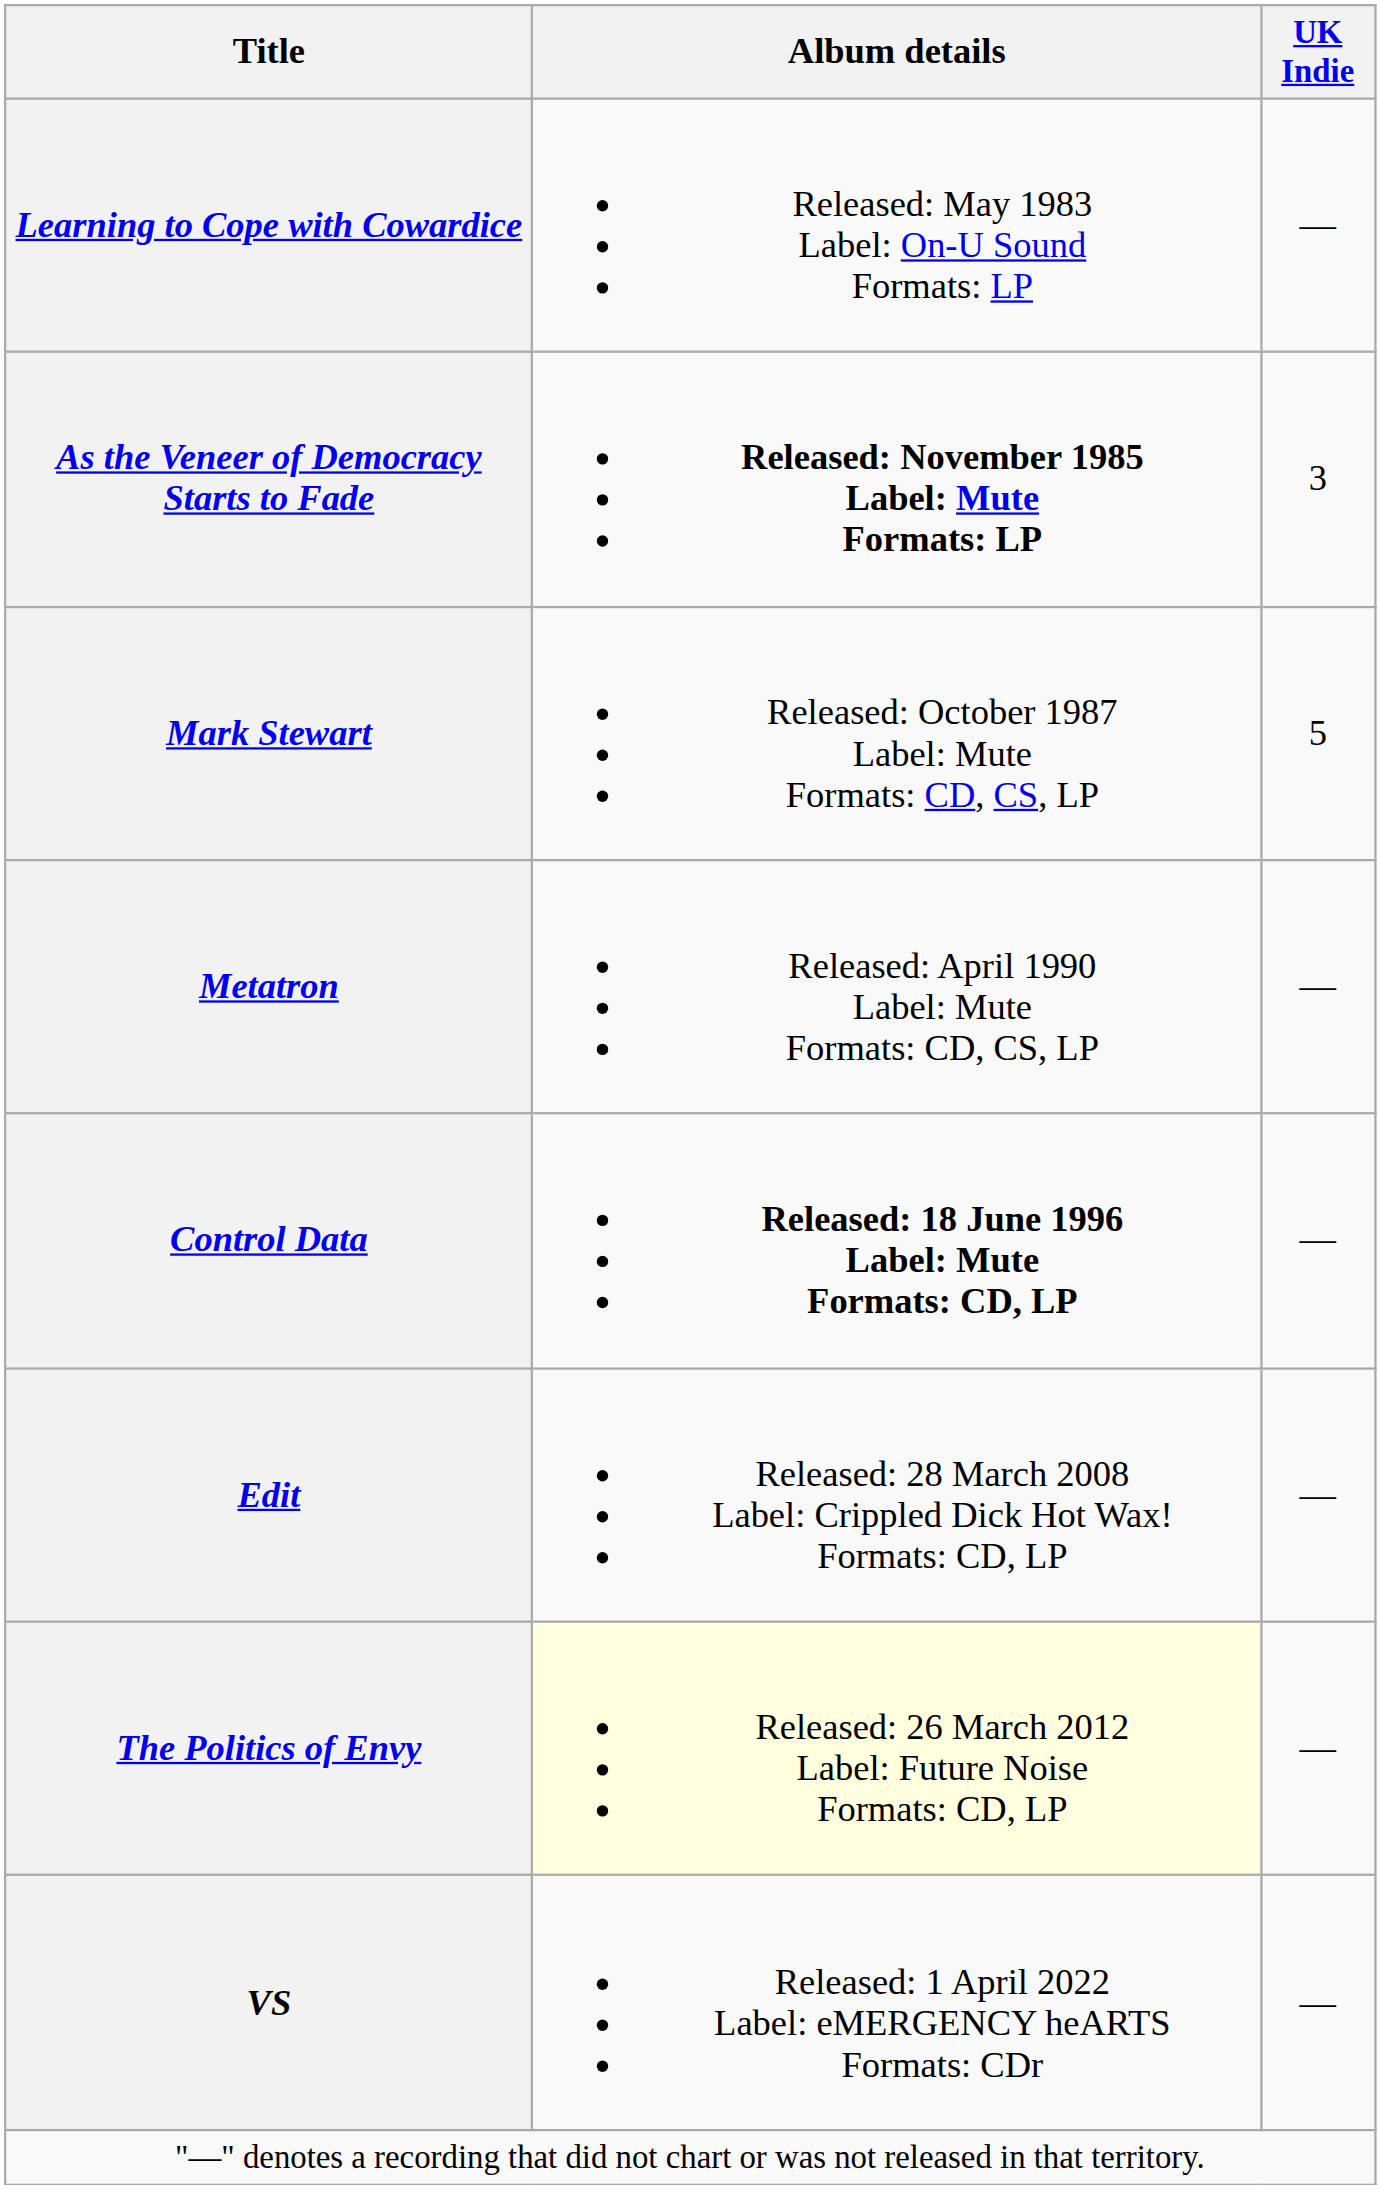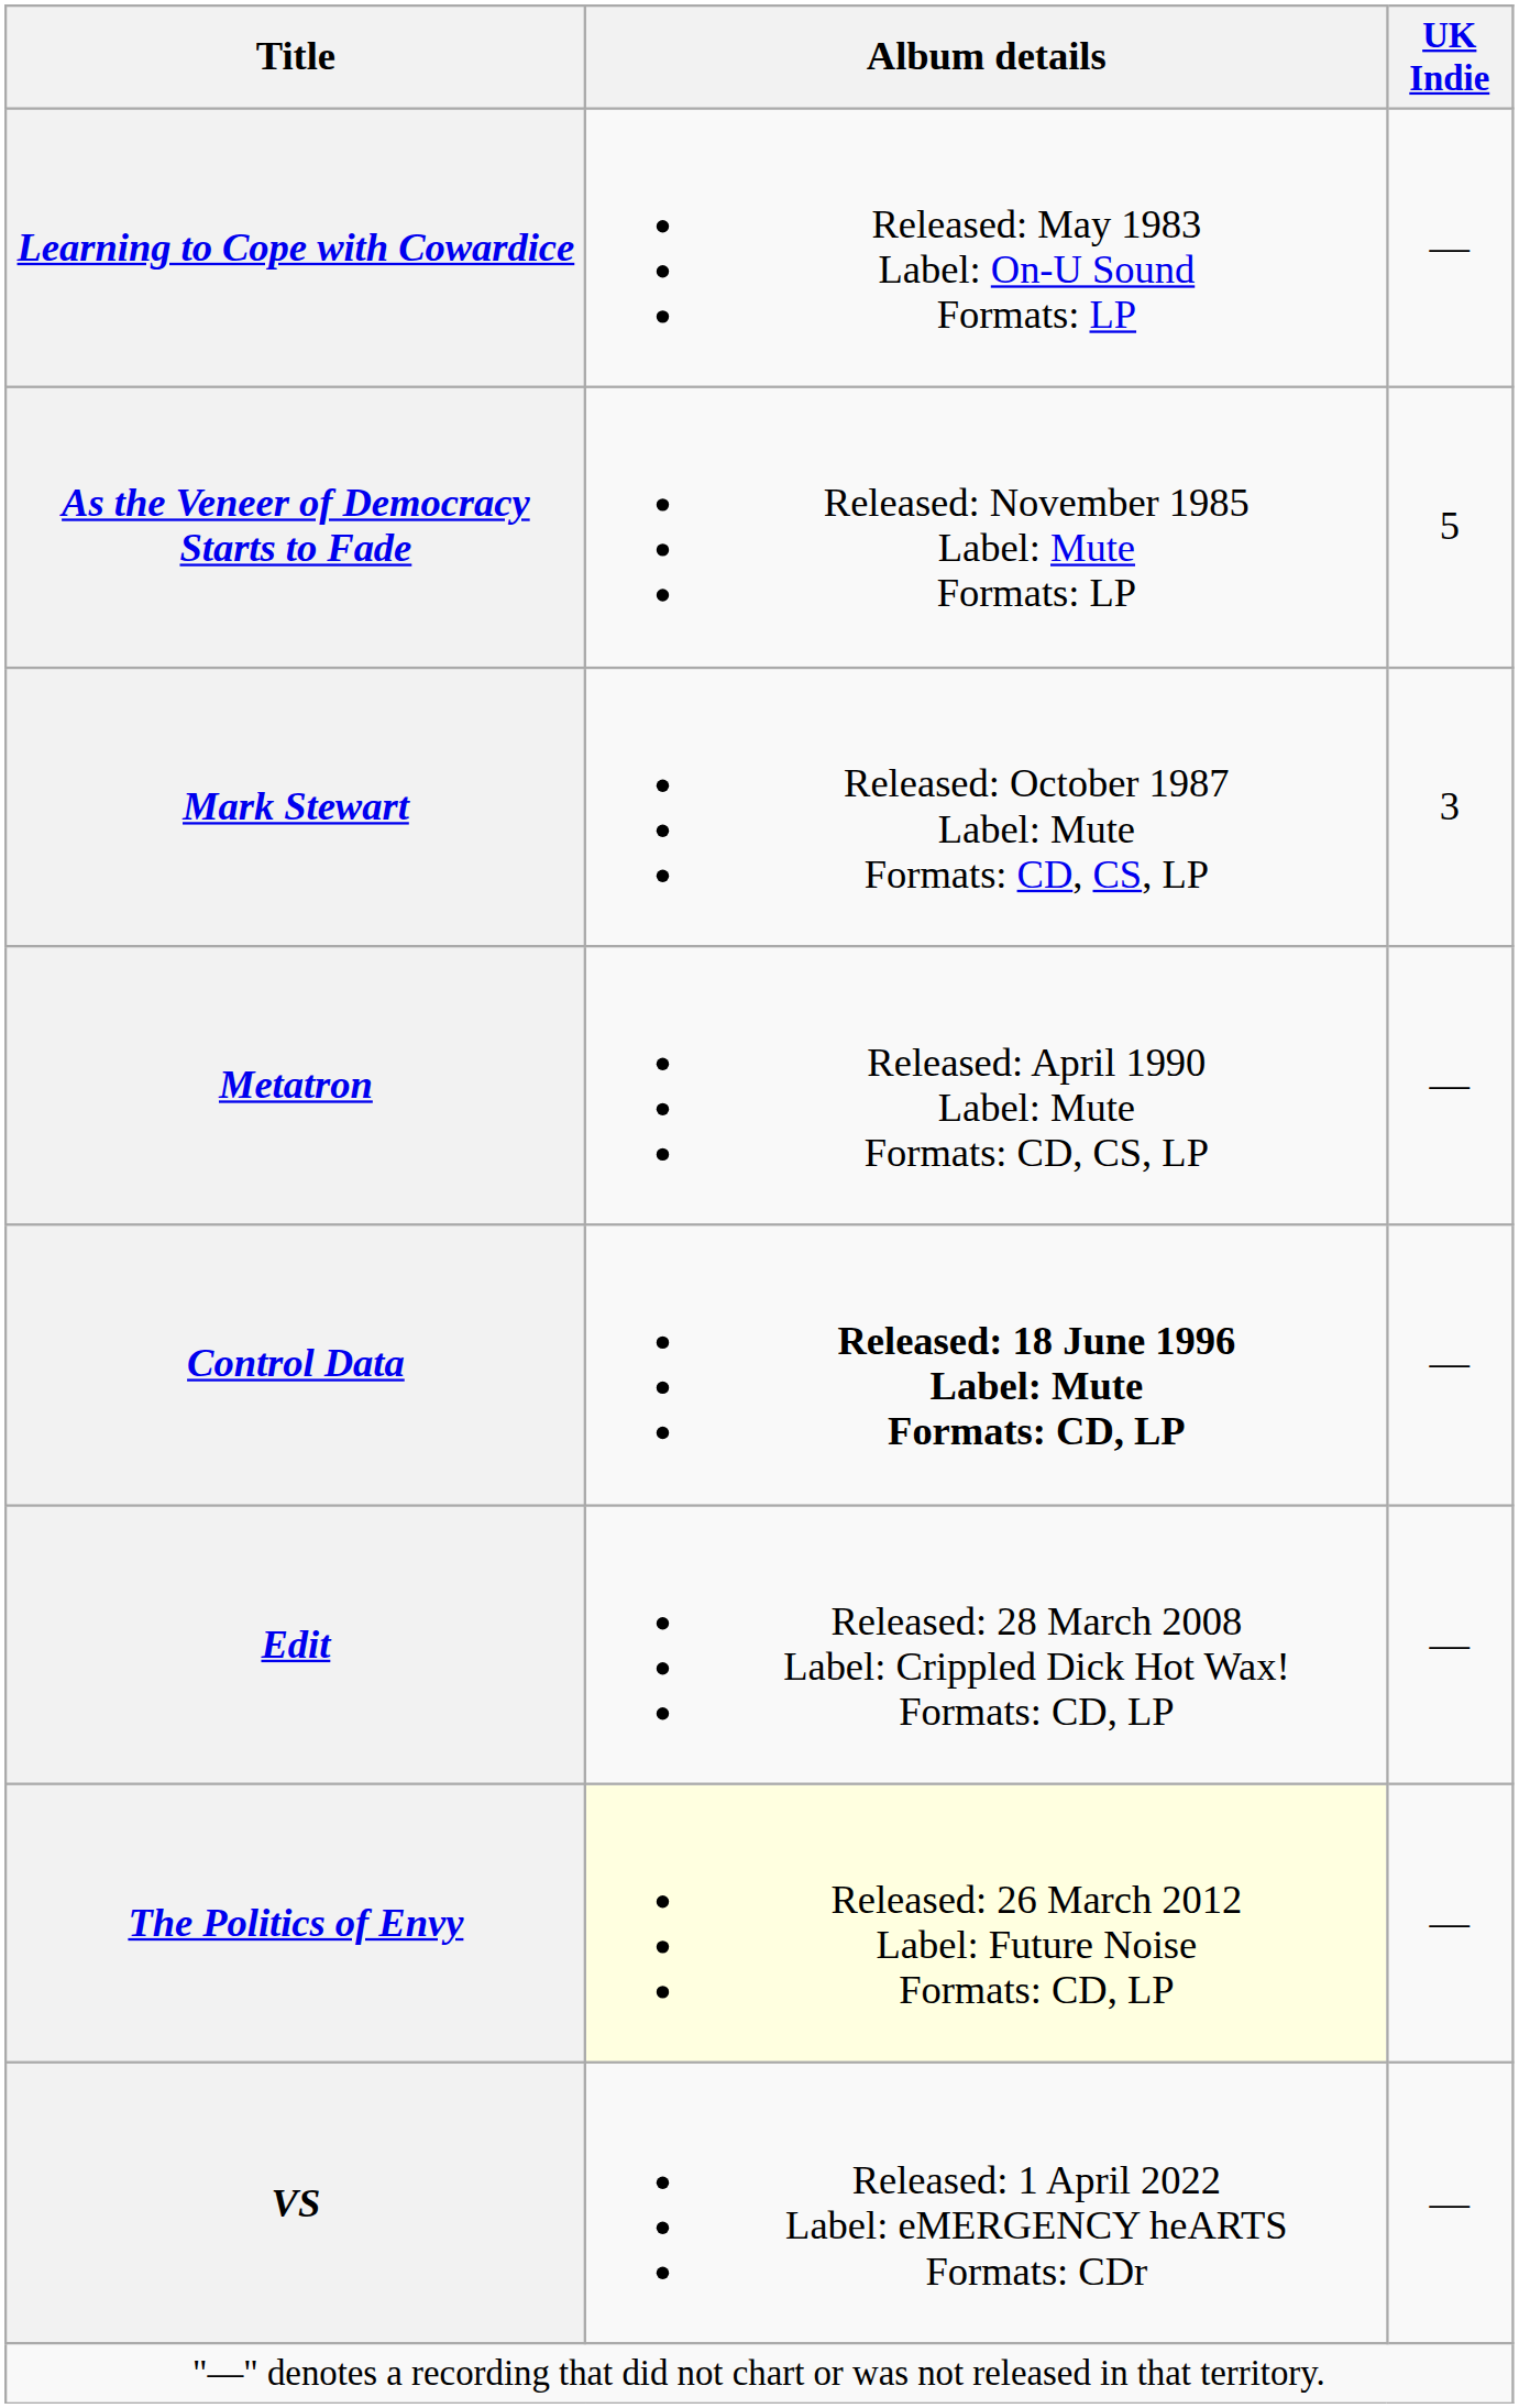 <table class="wikitable plainrowheaders" style="text-align:center;">
 <tr>
 <th scope="col" rowspan="1" style="width:14em;">Title</th>
 <th scope="col" rowspan="1" style="width:19.5em;">Album details</th>
 <th scope="col" rowspan="1" style="width:3em;font-size:90%;"><a href='#'>UK Indie</a><br></th>
 </tr>
 <tr>
 <th scope="row"><em><a href='#'>Learning to Cope with Cowardice</a></em></th>
 <td><br><ul><li>Released: May 1983</li><li>Label: <a href='#'>On-U Sound</a></li><li>Formats: <a href='#'>LP</a></li></ul></td>
 <td>—</td>
 </tr>
 <tr>
 <th scope="row"><em><a href='#'>As the Veneer of Democracy Starts to Fade</a></em></th>
-<td><strong><br><ul><li>Released: November 1985</li><li>Label: <a href='#'>Mute</a></li><li>Formats: LP</li></ul></strong></td>
-<td>3</td>
+<td><br><ul><li>Released: November 1985</li><li>Label: <a href='#'>Mute</a></li><li>Formats: LP</li></ul></td>
+<td>5</td>
 </tr>
 <tr>
 <th scope="row"><em><a href='#'>Mark Stewart</a></em></th>
 <td><br><ul><li>Released: October 1987</li><li>Label: Mute</li><li>Formats: <a href='#'>CD</a>, <a href='#'>CS</a>, LP</li></ul></td>
-<td>5</td>
+<td>3</td>
 </tr>
 <tr>
 <th scope="row"><em><a href='#'>Metatron</a></em></th>
 <td><br><ul><li>Released: April 1990</li><li>Label: Mute</li><li>Formats: CD, CS, LP</li></ul></td>
 <td>—</td>
 </tr>
 <tr>
 <th scope="row"><em><a href='#'>Control Data</a></em></th>
 <td><strong><br><ul><li>Released: 18 June 1996</li><li>Label: Mute</li><li>Formats: CD, LP</li></ul></strong></td>
 <td>—</td>
 </tr>
 <tr>
 <th scope="row"><em><a href='#'>Edit</a></em></th>
 <td><br><ul><li>Released: 28 March 2008</li><li>Label: Crippled Dick Hot Wax!</li><li>Formats: CD, LP</li></ul></td>
 <td>—</td>
 </tr>
 <tr>
 <th scope="row"><em><a href='#'>The Politics of Envy</a></em></th>
 <td style="background: lightyellow;"><br><ul><li>Released: 26 March 2012</li><li>Label: Future Noise</li><li>Formats: CD, LP</li></ul></td>
 <td>—</td>
 </tr>
 <tr>
 <th scope="row"><em>VS</em></th>
 <td><br><ul><li>Released: 1 April 2022</li><li>Label: eMERGENCY heARTS</li><li>Formats: CDr</li></ul></td>
 <td>—</td>
 </tr>
 <tr>
 <td colspan="6" style="font-size:90%">"—" denotes a recording that did not chart or was not released in that territory.</td>
 </tr>
 </table>
